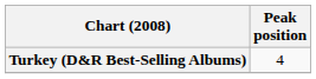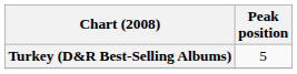 <table class="wikitable plainrowheaders sortable" style="text-align:center;" border="1">
 <tr>
 <th scope="col">Chart (2008)</th>
 <th scope="col">Peak<br>position</th>
 </tr>
 <tr>
 <th scope="row">Turkey (D&R Best-Selling Albums)</th>
-<td>4</td>
+<td>5</td>
 </tr>
 <tr>
 </tr>
 </table>
